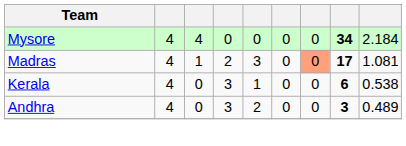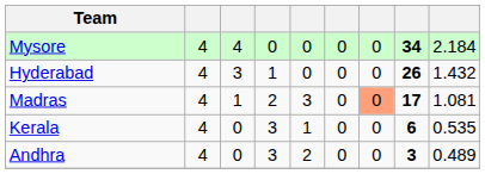 <table class="wikitable" style="text-align:center">
 <tr>
 <th style="width:160px">Team</th>
 <th style="width:25px"></th>
 <th style="width:25px"></th>
 <th style="width:25px"></th>
 <th style="width:25px"></th>
 <th style="width:25px"></th>
 <th style="width:25px"></th>
 <th style="width:25px"></th>
 <th style="width:25px;"></th>
 </tr>
 <tr style="background:#cfc;">
 <td style="text-align:left"><a href='#'>Mysore</a></td>
 <td>4</td>
 <td>4</td>
 <td>0</td>
 <td>0</td>
 <td>0</td>
 <td>0</td>
 <td><strong>34</strong></td>
 <td>2.184</td>
 </tr>
 <tr>
+<td style="text-align:left"><a href='#'>Hyderabad</a></td>
+<td>4</td>
+<td>3</td>
+<td>1</td>
+<td>0</td>
+<td>0</td>
+<td>0</td>
+<td><strong>26</strong></td>
+<td>1.432</td>
+</tr>
+<tr>
 <td style="text-align:left"><a href='#'>Madras</a></td>
 <td>4</td>
 <td>1</td>
 <td>2</td>
 <td>3</td>
 <td>0</td>
 <td style="background: lightsalmon;">0</td>
 <td><strong>17</strong></td>
 <td>1.081</td>
 </tr>
 <tr>
 <td style="text-align:left"><a href='#'>Kerala</a></td>
 <td>4</td>
 <td>0</td>
 <td>3</td>
 <td>1</td>
 <td>0</td>
 <td>0</td>
 <td><strong>6</strong></td>
-<td>0.538</td>
+<td>0.535</td>
 </tr>
 <tr>
 <td style="text-align:left"><a href='#'>Andhra</a></td>
 <td>4</td>
 <td>0</td>
 <td>3</td>
 <td>2</td>
 <td>0</td>
 <td>0</td>
 <td><strong>3</strong></td>
 <td>0.489</td>
 </tr>
 <tr>
 </tr>
 </table>
